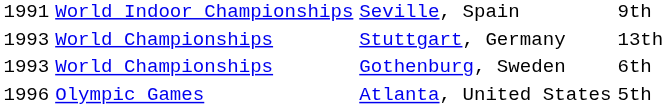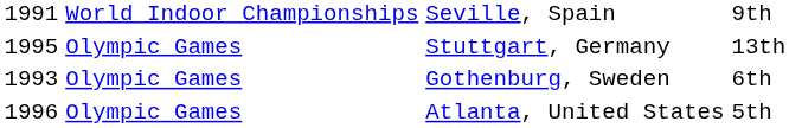 <table>
 <tr>
 <td>1991</td>
 <td><a href='#'>World Indoor Championships</a></td>
 <td><a href='#'>Seville</a>, Spain</td>
 <td>9th</td>
 <td></td>
 </tr>
 <tr>
-<td>1993</td>
-<td><a href='#'>World Championships</a></td>
+<td>1995</td>
+<td><a href='#'>Olympic Games</a></td>
 <td><a href='#'>Stuttgart</a>, Germany</td>
 <td>13th</td>
 <td></td>
 </tr>
 <tr>
 <td>1993</td>
-<td><a href='#'>World Championships</a></td>
+<td><a href='#'>Olympic Games</a></td>
 <td><a href='#'>Gothenburg</a>, Sweden</td>
 <td>6th</td>
 <td></td>
 </tr>
 <tr>
 <td>1996</td>
 <td><a href='#'>Olympic Games</a></td>
 <td><a href='#'>Atlanta</a>, United States</td>
 <td>5th</td>
 <td></td>
 </tr>
 </table>
